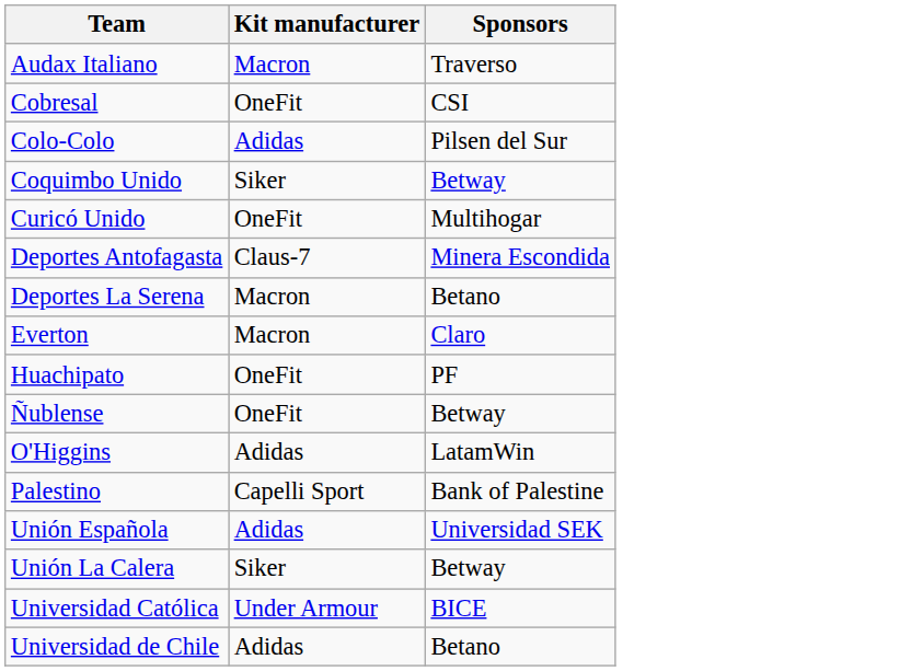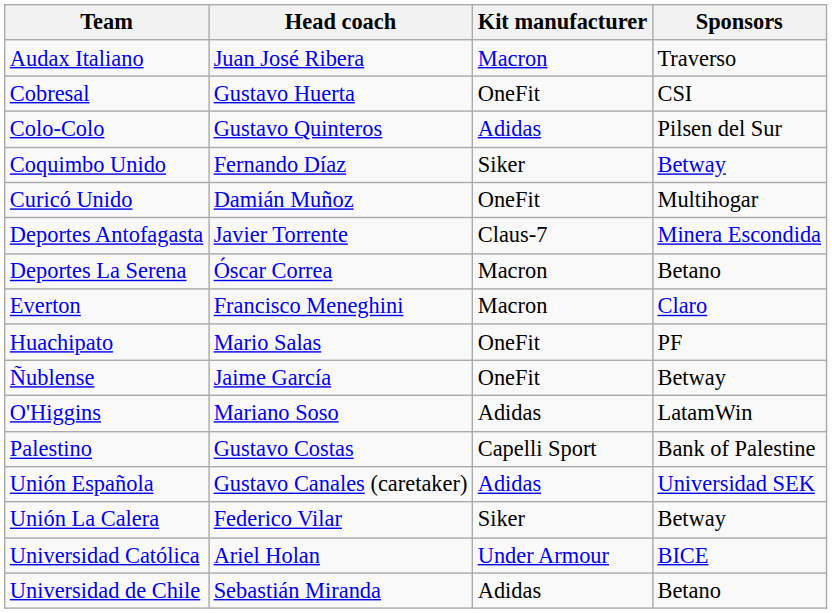 <table class="wikitable sortable">
 <tr>
 <th>Team</th>
+<th>Head coach</th>
 <th>Kit manufacturer</th>
 <th>Sponsors</th>
 </tr>
 <tr>
 <td><a href='#'>Audax Italiano</a></td>
+<td> <a href='#'>Juan José Ribera</a></td>
 <td><a href='#'>Macron</a></td>
 <td>Traverso</td>
 </tr>
 <tr>
 <td><a href='#'>Cobresal</a></td>
+<td> <a href='#'>Gustavo Huerta</a></td>
 <td>OneFit</td>
 <td>CSI</td>
 </tr>
 <tr>
 <td><a href='#'>Colo-Colo</a></td>
+<td> <a href='#'>Gustavo Quinteros</a></td>
 <td><a href='#'>Adidas</a></td>
 <td>Pilsen del Sur</td>
 </tr>
 <tr>
 <td><a href='#'>Coquimbo Unido</a></td>
+<td> <a href='#'>Fernando Díaz</a></td>
 <td>Siker</td>
 <td><a href='#'>Betway</a></td>
 </tr>
 <tr>
 <td><a href='#'>Curicó Unido</a></td>
+<td> <a href='#'>Damián Muñoz</a></td>
 <td>OneFit</td>
 <td>Multihogar</td>
 </tr>
 <tr>
 <td><a href='#'>Deportes Antofagasta</a></td>
+<td> <a href='#'>Javier Torrente</a></td>
 <td>Claus-7</td>
 <td><a href='#'>Minera Escondida</a></td>
 </tr>
 <tr>
 <td><a href='#'>Deportes La Serena</a></td>
+<td> <a href='#'>Óscar Correa</a></td>
 <td>Macron</td>
 <td>Betano</td>
 </tr>
 <tr>
 <td><a href='#'>Everton</a></td>
+<td> <a href='#'>Francisco Meneghini</a></td>
 <td>Macron</td>
 <td><a href='#'>Claro</a></td>
 </tr>
 <tr>
 <td><a href='#'>Huachipato</a></td>
+<td> <a href='#'>Mario Salas</a></td>
 <td>OneFit</td>
 <td>PF</td>
 </tr>
 <tr>
 <td><a href='#'>Ñublense</a></td>
+<td> <a href='#'>Jaime García</a></td>
 <td>OneFit</td>
 <td>Betway</td>
 </tr>
 <tr>
 <td><a href='#'>O'Higgins</a></td>
+<td> <a href='#'>Mariano Soso</a></td>
 <td>Adidas</td>
 <td>LatamWin</td>
 </tr>
 <tr>
 <td><a href='#'>Palestino</a></td>
+<td> <a href='#'>Gustavo Costas</a></td>
 <td>Capelli Sport</td>
 <td>Bank of Palestine</td>
 </tr>
 <tr>
 <td><a href='#'>Unión Española</a></td>
+<td> <a href='#'>Gustavo Canales</a> (caretaker)</td>
 <td><a href='#'>Adidas</a></td>
 <td><a href='#'>Universidad SEK</a></td>
 </tr>
 <tr>
 <td><a href='#'>Unión La Calera</a></td>
+<td> <a href='#'>Federico Vilar</a></td>
 <td>Siker</td>
 <td>Betway</td>
 </tr>
 <tr>
 <td><a href='#'>Universidad Católica</a></td>
+<td> <a href='#'>Ariel Holan</a></td>
 <td><a href='#'>Under Armour</a></td>
 <td><a href='#'>BICE</a></td>
 </tr>
 <tr>
 <td><a href='#'>Universidad de Chile</a></td>
+<td> <a href='#'>Sebastián Miranda</a></td>
 <td>Adidas</td>
 <td>Betano</td>
 </tr>
 </table>
